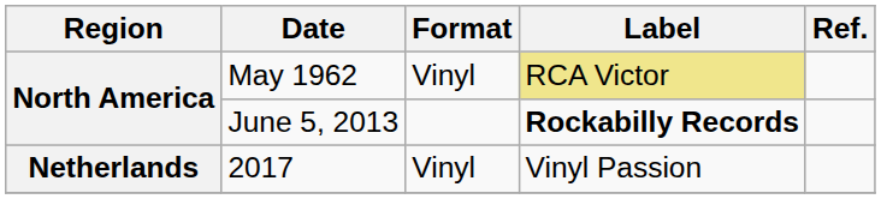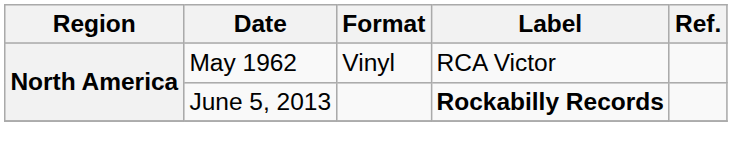 <table class="wikitable plainrowheaders">
 <tr>
 <th scope="col">Region</th>
 <th scope="col">Date</th>
 <th scope="col">Format</th>
 <th scope="col">Label</th>
 <th scope="col">Ref.</th>
 </tr>
 <tr>
 <th scope="row" rowspan="2">North America</th>
 <td>May 1962</td>
 <td>Vinyl</td>
-<td style="background: khaki;">RCA Victor</td>
+<td>RCA Victor</td>
 <td></td>
 </tr>
 <tr>
 <td>June 5, 2013</td>
 <td></td>
 <td><strong>Rockabilly Records</strong></td>
 <td></td>
 </tr>
 <tr>
-<th scope="row">Netherlands</th>
-<td>2017</td>
-<td>Vinyl</td>
-<td>Vinyl Passion</td>
-<td></td>
-</tr>
-<tr>
 </tr>
 </table>
